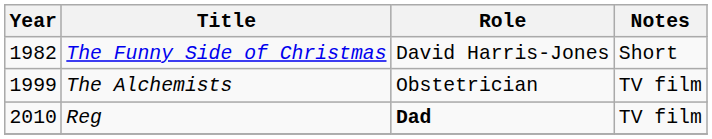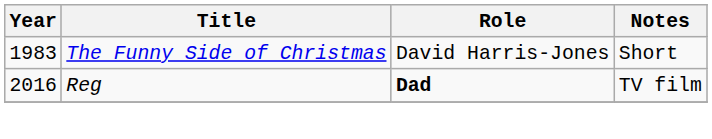 <table class="wikitable sortable">
 <tr>
 <th>Year</th>
 <th>Title</th>
 <th>Role</th>
 <th>Notes</th>
 </tr>
 <tr>
-<td>1982</td>
+<td>1983</td>
 <td><em><a href='#'>The Funny Side of Christmas</a></em></td>
 <td>David Harris-Jones</td>
 <td>Short</td>
 </tr>
 <tr>
-<td>1999</td>
-<td><em>The Alchemists</em></td>
-<td>Obstetrician</td>
-<td>TV film</td>
-</tr>
-<tr>
-<td>2010</td>
+<td>2016</td>
 <td><em>Reg</em></td>
 <td><strong>Dad</strong></td>
 <td>TV film</td>
 </tr>
 <tr>
 </tr>
 </table>
